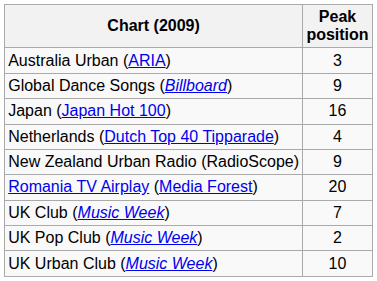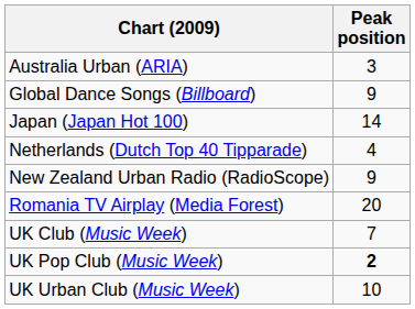 <table class="wikitable sortable">
 <tr>
 <th>Chart (2009)</th>
 <th>Peak<br>position</th>
 </tr>
 <tr>
 </tr>
 <tr>
 <td align="left">Australia Urban (<a href='#'>ARIA</a>)</td>
 <td style="text-align:center;">3</td>
 </tr>
 <tr>
 </tr>
 <tr>
 </tr>
 <tr>
 </tr>
 <tr>
 </tr>
 <tr>
 </tr>
 <tr>
 </tr>
 <tr>
 </tr>
 <tr>
 </tr>
 <tr>
 <td>Global Dance Songs (<em><a href='#'>Billboard</a></em>)</td>
 <td style="text-align:center;">9</td>
 </tr>
 <tr>
 </tr>
 <tr>
 <td align="left">Japan (<a href='#'>Japan Hot 100</a>)</td>
-<td style="text-align:center;">16</td>
+<td style="text-align:center;">14</td>
 </tr>
 <tr>
 <td>Netherlands (<a href='#'>Dutch Top 40 Tipparade</a>)</td>
 <td align="center">4</td>
 </tr>
 <tr>
 </tr>
 <tr>
 </tr>
 <tr>
 <td>New Zealand Urban Radio (RadioScope)</td>
 <td align="center">9</td>
 </tr>
 <tr>
 <td><a href='#'>Romania TV Airplay</a> (<a href='#'>Media Forest</a>)</td>
 <td style="text-align:center;">20</td>
 </tr>
 <tr>
 </tr>
 <tr>
 </tr>
 <tr>
 </tr>
 <tr>
 </tr>
 <tr>
 <td>UK Club (<em><a href='#'>Music Week</a></em>)</td>
 <td style="text-align:center;">7</td>
 </tr>
 <tr>
 <td>UK Pop Club (<em><a href='#'>Music Week</a></em>)</td>
-<td style="text-align:center;">2</td>
+<td style="text-align:center;"><strong>2</strong></td>
 </tr>
 <tr>
 <td>UK Urban Club (<em><a href='#'>Music Week</a></em>)</td>
 <td style="text-align:center;">10</td>
 </tr>
 <tr>
 </tr>
 <tr>
 </tr>
 <tr>
 </tr>
 <tr>
 </tr>
 <tr>
 </tr>
 <tr>
 </tr>
 </table>
